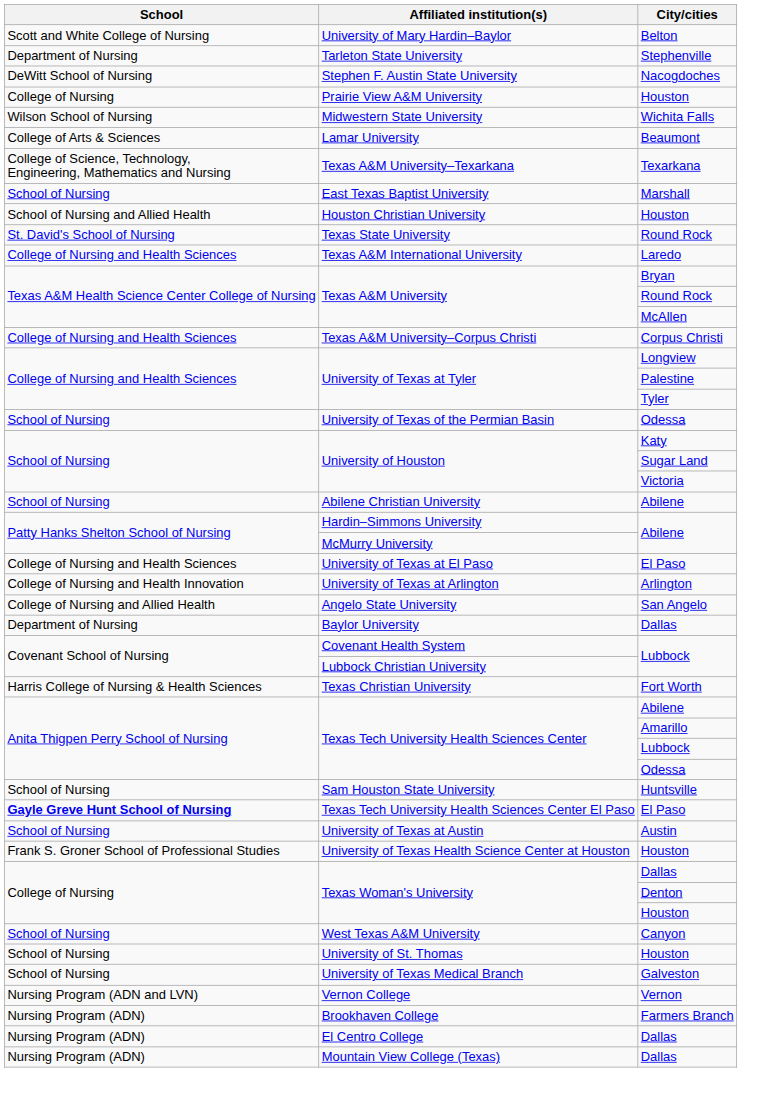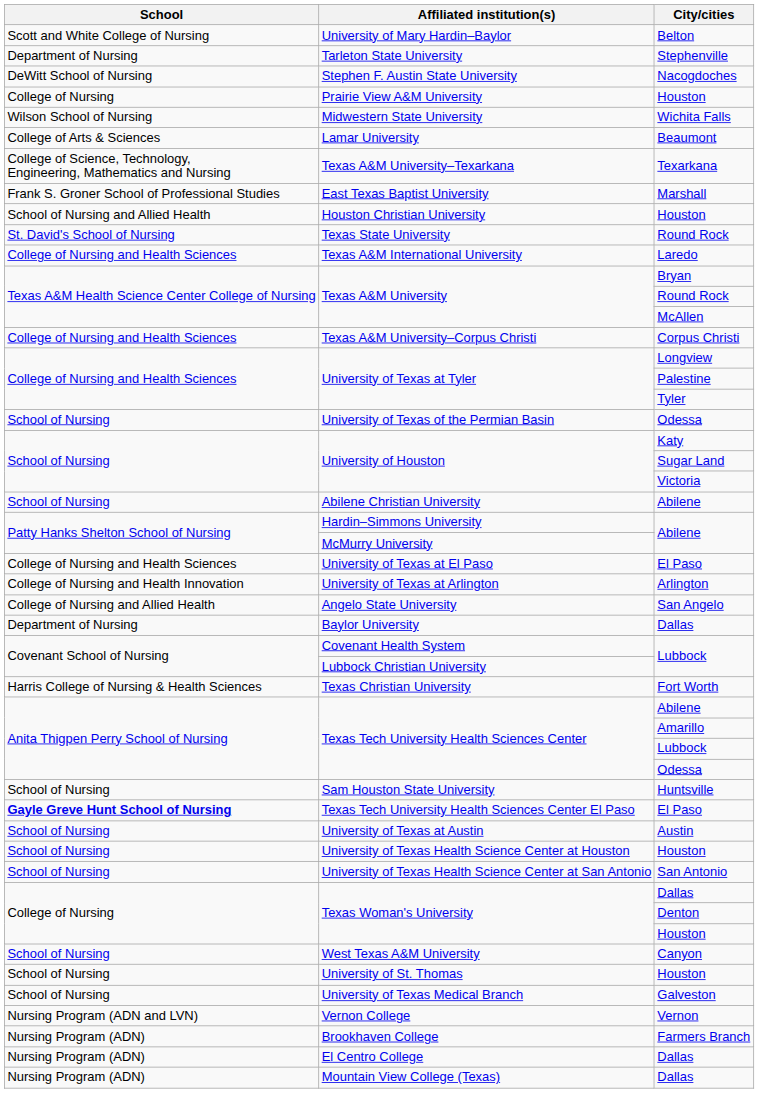 <table class="wikitable sortable">
 <tr>
 <th>School</th>
 <th>Affiliated institution(s)</th>
 <th>City/cities</th>
 </tr>
 <tr>
 <td>Scott and White College of Nursing</td>
 <td><a href='#'>University of Mary Hardin–Baylor</a></td>
 <td><a href='#'>Belton</a></td>
 </tr>
 <tr>
 <td>Department of Nursing</td>
 <td><a href='#'>Tarleton State University</a></td>
 <td><a href='#'>Stephenville</a></td>
 </tr>
 <tr>
 <td>DeWitt School of Nursing</td>
 <td><a href='#'>Stephen F. Austin State University</a></td>
 <td><a href='#'>Nacogdoches</a></td>
 </tr>
 <tr>
 <td>College of Nursing</td>
 <td><a href='#'>Prairie View A&M University</a></td>
 <td><a href='#'>Houston</a></td>
 </tr>
 <tr>
 <td>Wilson School of Nursing</td>
 <td><a href='#'>Midwestern State University</a></td>
 <td><a href='#'>Wichita Falls</a></td>
 </tr>
 <tr>
 <td>College of Arts & Sciences</td>
 <td><a href='#'>Lamar University</a></td>
 <td><a href='#'>Beaumont</a></td>
 </tr>
 <tr>
 <td>College of Science, Technology,<br>Engineering, Mathematics and Nursing</td>
 <td><a href='#'>Texas A&M University–Texarkana</a></td>
 <td><a href='#'>Texarkana</a></td>
 </tr>
 <tr>
-<td><a href='#'>School of Nursing</a></td>
+<td>Frank S. Groner School of Professional Studies</td>
 <td><a href='#'>East Texas Baptist University</a></td>
 <td><a href='#'>Marshall</a></td>
 </tr>
 <tr>
 <td>School of Nursing and Allied Health</td>
 <td><a href='#'>Houston Christian University</a></td>
 <td><a href='#'>Houston</a></td>
 </tr>
 <tr>
 <td><a href='#'>St. David's School of Nursing</a></td>
 <td><a href='#'>Texas State University</a></td>
 <td><a href='#'>Round Rock</a></td>
 </tr>
 <tr>
 <td><a href='#'>College of Nursing and Health Sciences</a></td>
 <td><a href='#'>Texas A&M International University</a></td>
 <td><a href='#'>Laredo</a></td>
 </tr>
 <tr>
 <td rowspan="3"><a href='#'>Texas A&M Health Science Center College of Nursing</a></td>
 <td rowspan="3"><a href='#'>Texas A&M University</a></td>
 <td><a href='#'>Bryan</a></td>
 </tr>
 <tr>
 <td><a href='#'>Round Rock</a></td>
 </tr>
 <tr>
 <td><a href='#'>McAllen</a></td>
 </tr>
 <tr>
 <td><a href='#'>College of Nursing and Health Sciences</a></td>
 <td><a href='#'>Texas A&M University–Corpus Christi</a></td>
 <td><a href='#'>Corpus Christi</a></td>
 </tr>
 <tr>
 <td rowspan="3"><a href='#'>College of Nursing and Health Sciences</a></td>
 <td rowspan="3"><a href='#'>University of Texas at Tyler</a></td>
 <td><a href='#'>Longview</a></td>
 </tr>
 <tr>
 <td><a href='#'>Palestine</a></td>
 </tr>
 <tr>
 <td><a href='#'>Tyler</a></td>
 </tr>
 <tr>
 <td><a href='#'>School of Nursing</a></td>
 <td><a href='#'>University of Texas of the Permian Basin</a></td>
 <td><a href='#'>Odessa</a></td>
 </tr>
 <tr>
 <td rowspan="3"><a href='#'>School of Nursing</a></td>
 <td rowspan="3"><a href='#'>University of Houston</a></td>
 <td><a href='#'>Katy</a></td>
 </tr>
 <tr>
 <td><a href='#'>Sugar Land</a></td>
 </tr>
 <tr>
 <td><a href='#'>Victoria</a></td>
 </tr>
 <tr>
 <td><a href='#'>School of Nursing</a></td>
 <td><a href='#'>Abilene Christian University</a></td>
 <td><a href='#'>Abilene</a></td>
 </tr>
 <tr>
 <td rowspan="2"><a href='#'>Patty Hanks Shelton School of Nursing</a></td>
 <td><a href='#'>Hardin–Simmons University</a></td>
 <td rowspan="2"><a href='#'>Abilene</a></td>
 </tr>
 <tr>
 <td><a href='#'>McMurry University</a></td>
 </tr>
 <tr>
 <td>College of Nursing and Health Sciences</td>
 <td><a href='#'>University of Texas at El Paso</a></td>
 <td><a href='#'>El Paso</a></td>
 </tr>
 <tr>
 <td>College of Nursing and Health Innovation</td>
 <td><a href='#'>University of Texas at Arlington</a></td>
 <td><a href='#'>Arlington</a></td>
 </tr>
 <tr>
 <td>College of Nursing and Allied Health</td>
 <td><a href='#'>Angelo State University</a></td>
 <td><a href='#'>San Angelo</a></td>
 </tr>
 <tr>
 <td>Department of Nursing</td>
 <td><a href='#'>Baylor University</a></td>
 <td><a href='#'>Dallas</a></td>
 </tr>
 <tr>
 <td rowspan="2">Covenant School of Nursing</td>
 <td><a href='#'>Covenant Health System</a></td>
 <td rowspan="2"><a href='#'>Lubbock</a></td>
 </tr>
 <tr>
 <td><a href='#'>Lubbock Christian University</a></td>
 </tr>
 <tr>
 <td>Harris College of Nursing & Health Sciences</td>
 <td><a href='#'>Texas Christian University</a></td>
 <td><a href='#'>Fort Worth</a></td>
 </tr>
 <tr>
 <td rowspan="4"><a href='#'>Anita Thigpen Perry School of Nursing</a></td>
 <td rowspan="4"><a href='#'>Texas Tech University Health Sciences Center</a></td>
 <td><a href='#'>Abilene</a></td>
 </tr>
 <tr>
 <td><a href='#'>Amarillo</a></td>
 </tr>
 <tr>
 <td><a href='#'>Lubbock</a></td>
 </tr>
 <tr>
 <td><a href='#'>Odessa</a></td>
 </tr>
 <tr>
 <td>School of Nursing</td>
 <td><a href='#'>Sam Houston State University</a></td>
 <td><a href='#'>Huntsville</a></td>
 </tr>
 <tr>
 <td><strong><a href='#'>Gayle Greve Hunt School of Nursing</a></strong></td>
 <td><a href='#'>Texas Tech University Health Sciences Center El Paso</a></td>
 <td><a href='#'>El Paso</a></td>
 </tr>
 <tr>
 <td><a href='#'>School of Nursing</a></td>
 <td><a href='#'>University of Texas at Austin</a></td>
 <td><a href='#'>Austin</a></td>
 </tr>
 <tr>
-<td>Frank S. Groner School of Professional Studies</td>
+<td><a href='#'>School of Nursing</a></td>
 <td><a href='#'>University of Texas Health Science Center at Houston</a></td>
 <td><a href='#'>Houston</a></td>
+</tr>
+<tr>
+<td><a href='#'>School of Nursing</a></td>
+<td><a href='#'>University of Texas Health Science Center at San Antonio</a></td>
+<td><a href='#'>San Antonio</a></td>
 </tr>
 <tr>
 <td rowspan="3">College of Nursing</td>
 <td rowspan="3"><a href='#'>Texas Woman's University</a></td>
 <td><a href='#'>Dallas</a></td>
 </tr>
 <tr>
 <td><a href='#'>Denton</a></td>
 </tr>
 <tr>
 <td><a href='#'>Houston</a></td>
 </tr>
 <tr>
 <td><a href='#'>School of Nursing</a></td>
 <td><a href='#'>West Texas A&M University</a></td>
 <td><a href='#'>Canyon</a></td>
 </tr>
 <tr>
 <td>School of Nursing</td>
 <td><a href='#'>University of St. Thomas</a></td>
 <td><a href='#'>Houston</a></td>
 </tr>
 <tr>
 <td>School of Nursing</td>
 <td><a href='#'>University of Texas Medical Branch</a></td>
 <td><a href='#'>Galveston</a></td>
 </tr>
 <tr>
 <td>Nursing Program (ADN and LVN)</td>
 <td><a href='#'>Vernon College</a></td>
 <td><a href='#'>Vernon</a></td>
 </tr>
 <tr>
 <td>Nursing Program (ADN)</td>
 <td><a href='#'>Brookhaven College</a></td>
 <td><a href='#'>Farmers Branch</a></td>
 </tr>
 <tr>
 <td>Nursing Program (ADN)</td>
 <td><a href='#'>El Centro College</a></td>
 <td><a href='#'>Dallas</a></td>
 </tr>
 <tr>
 <td>Nursing Program (ADN)</td>
 <td><a href='#'>Mountain View College (Texas)</a></td>
 <td><a href='#'>Dallas</a></td>
 </tr>
 </table>
